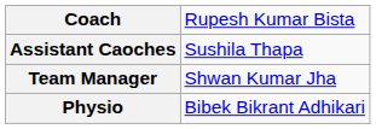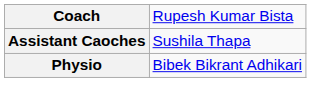 <table class="wikitable">
 <tr>
 <th>Coach</th>
 <td> <a href='#'>Rupesh Kumar Bista</a></td>
 </tr>
 <tr>
 <th>Assistant Caoches</th>
 <td> <a href='#'>Sushila Thapa</a></td>
 </tr>
 <tr>
-<th>Team Manager</th>
-<td> <a href='#'>Shwan Kumar Jha</a></td>
-</tr>
-<tr>
 <th>Physio</th>
 <td> <a href='#'>Bibek Bikrant Adhikari</a></td>
 </tr>
 </table>
